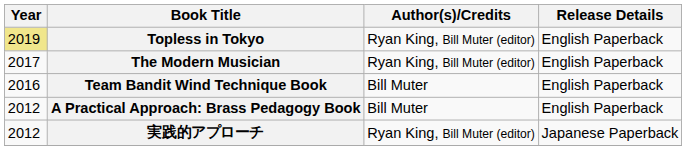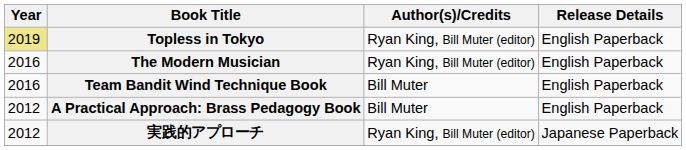 <table class="wikitable plainrowheaders" style="text-align:left;">
 <tr>
 <th scope="col" rowspan="1" style="width:2.5em;">Year</th>
 <th scope="col" rowspan="1">Book Title</th>
 <th scope="col" rowspan="1">Author(s)/Credits</th>
 <th scope="col" rowspan="1">Release Details</th>
 </tr>
 <tr>
 <td rowspan="1" style="background: khaki;">2019</td>
 <th scope="row">Topless in Tokyo</th>
 <td>Ryan King, <small>Bill Muter (editor)</small></td>
 <td>English Paperback </td>
 </tr>
 <tr>
-<td rowspan="1">2017</td>
+<td rowspan="1">2016</td>
 <th scope="row">The Modern Musician</th>
 <td>Ryan King, <small>Bill Muter (editor)</small></td>
 <td>English Paperback </td>
 </tr>
 <tr>
 <td rowspan="1">2016</td>
 <th scope="row">Team Bandit Wind Technique Book</th>
 <td>Bill Muter</td>
 <td>English Paperback </td>
 </tr>
 <tr>
 <td rowspan="1">2012</td>
 <th scope="row">A Practical Approach: Brass Pedagogy Book </th>
 <td>Bill Muter</td>
 <td>English Paperback </td>
 </tr>
 <tr>
 <td rowspan="1">2012</td>
 <th scope="row">実践的アプローチ</th>
 <td>Ryan King, <small>Bill Muter (editor)</small></td>
 <td>Japanese Paperback </td>
 </tr>
 <tr>
 </tr>
 </table>
